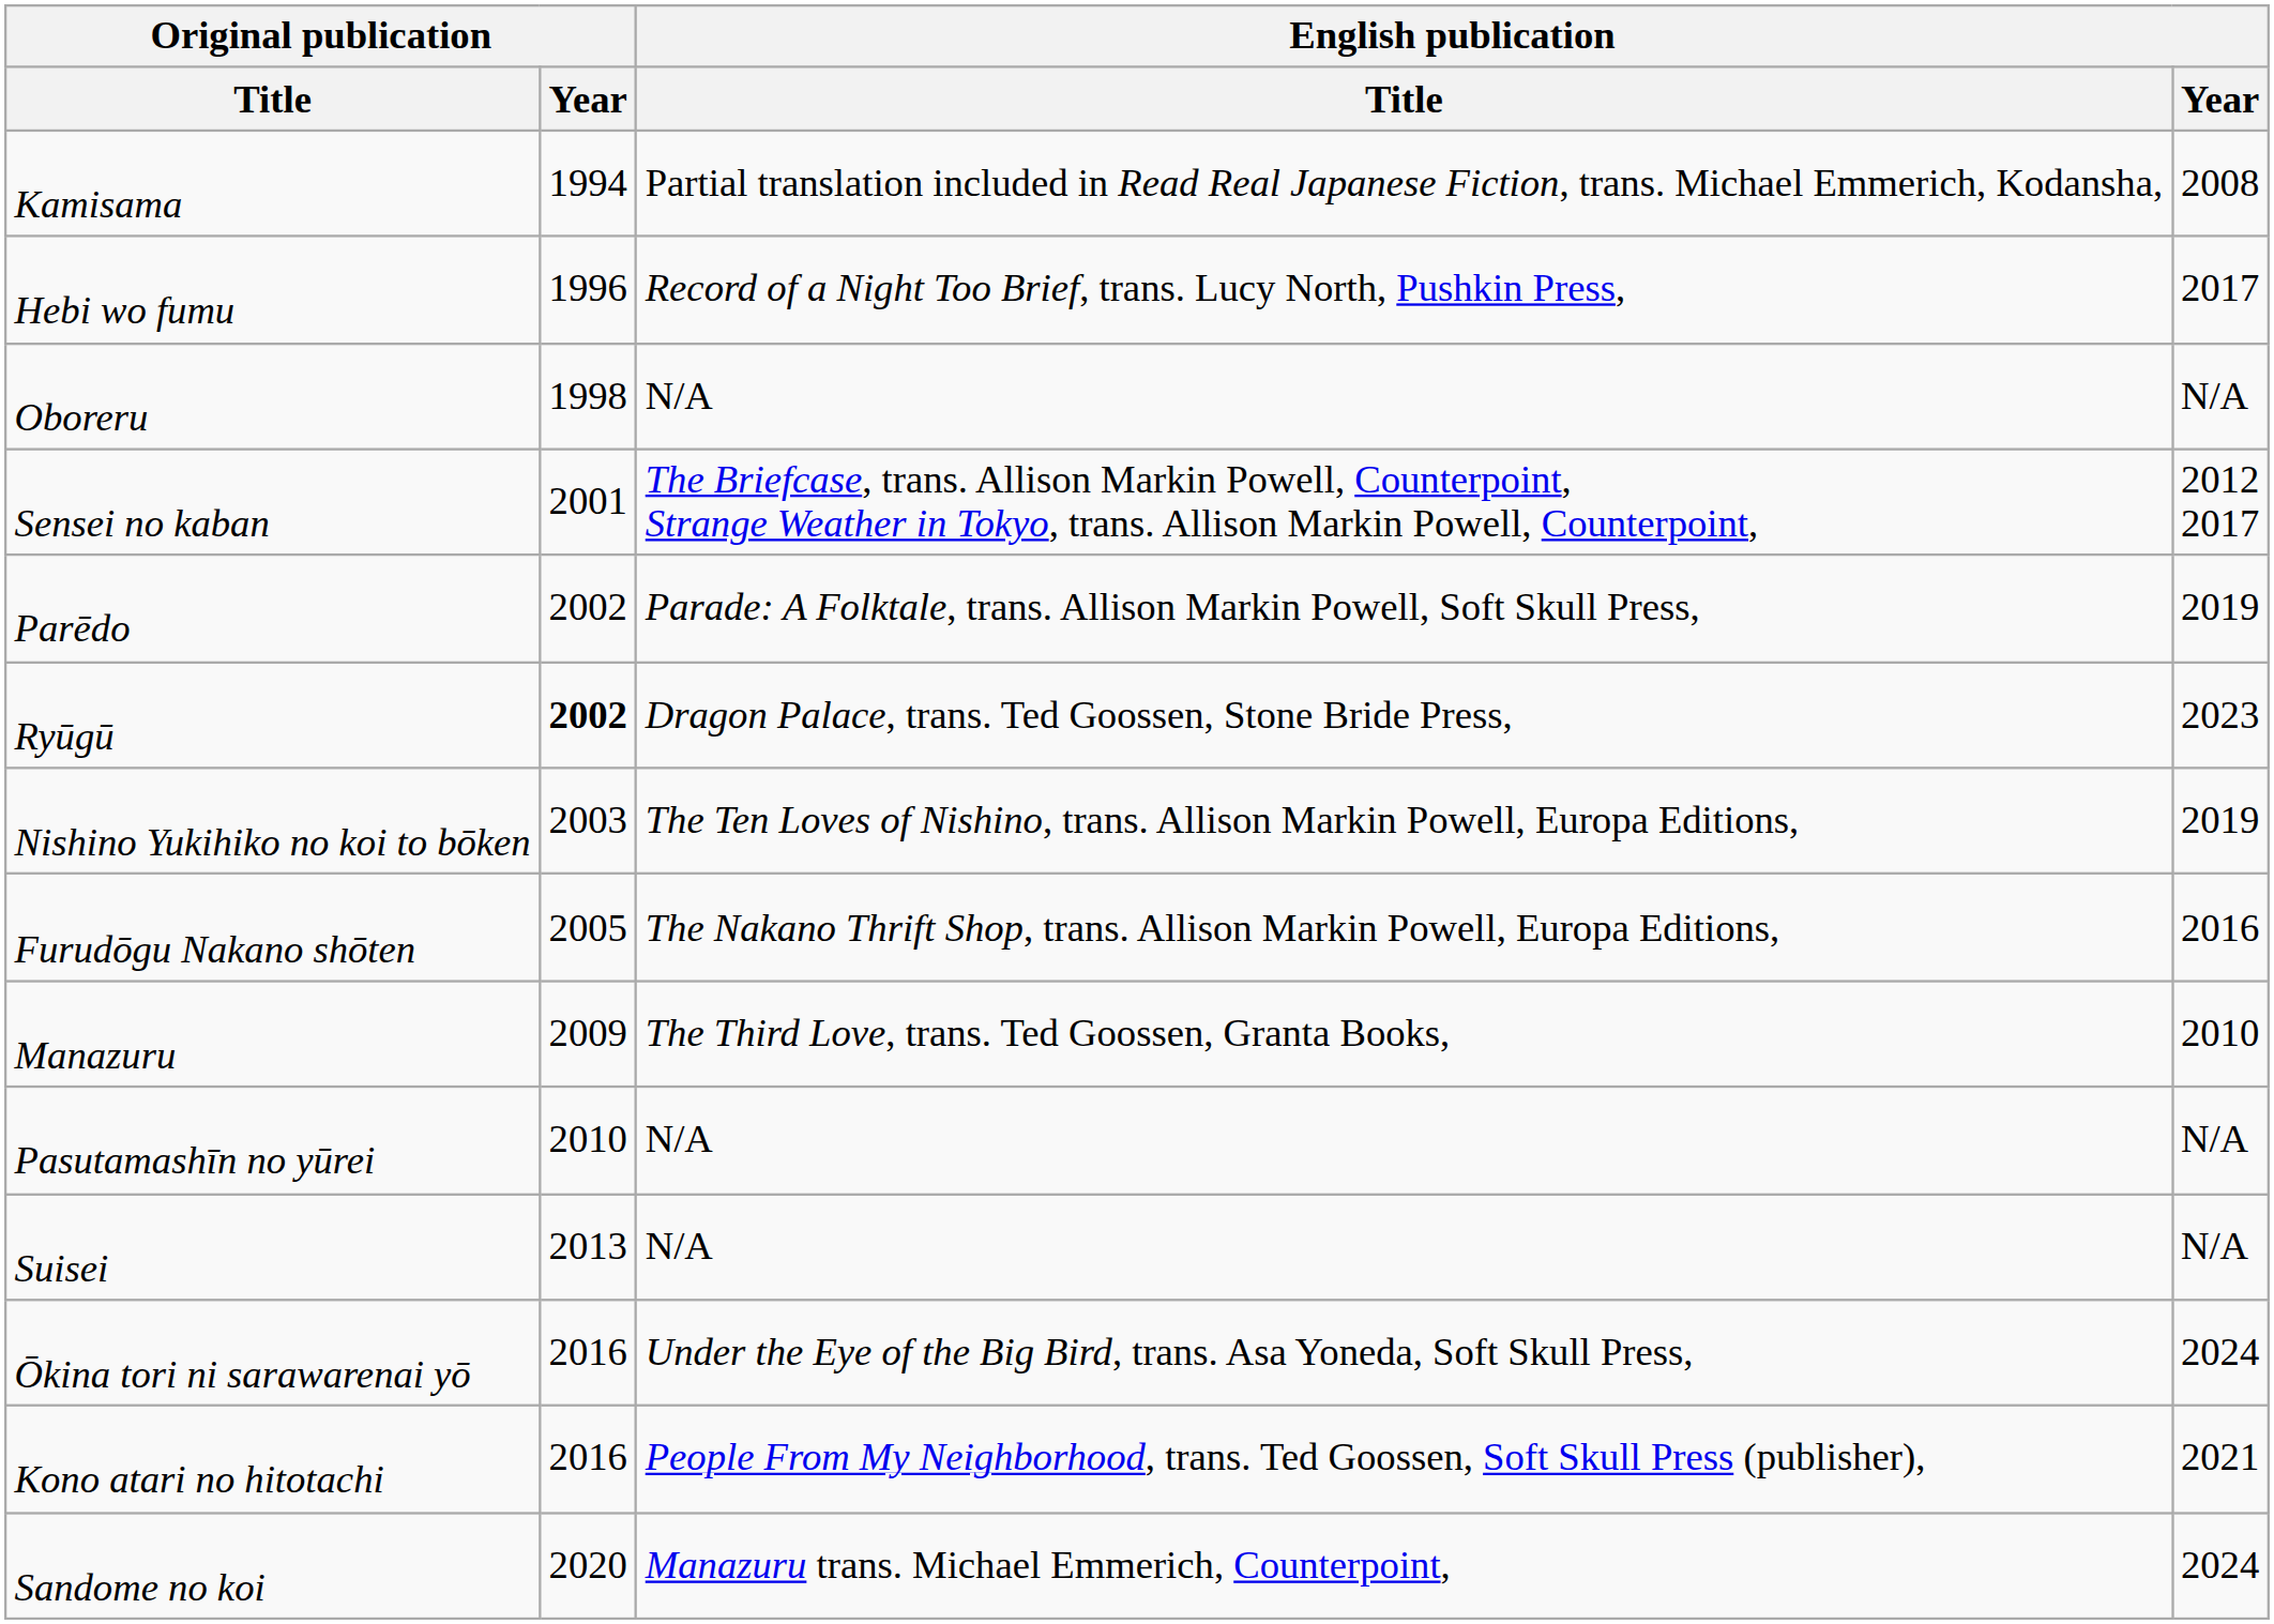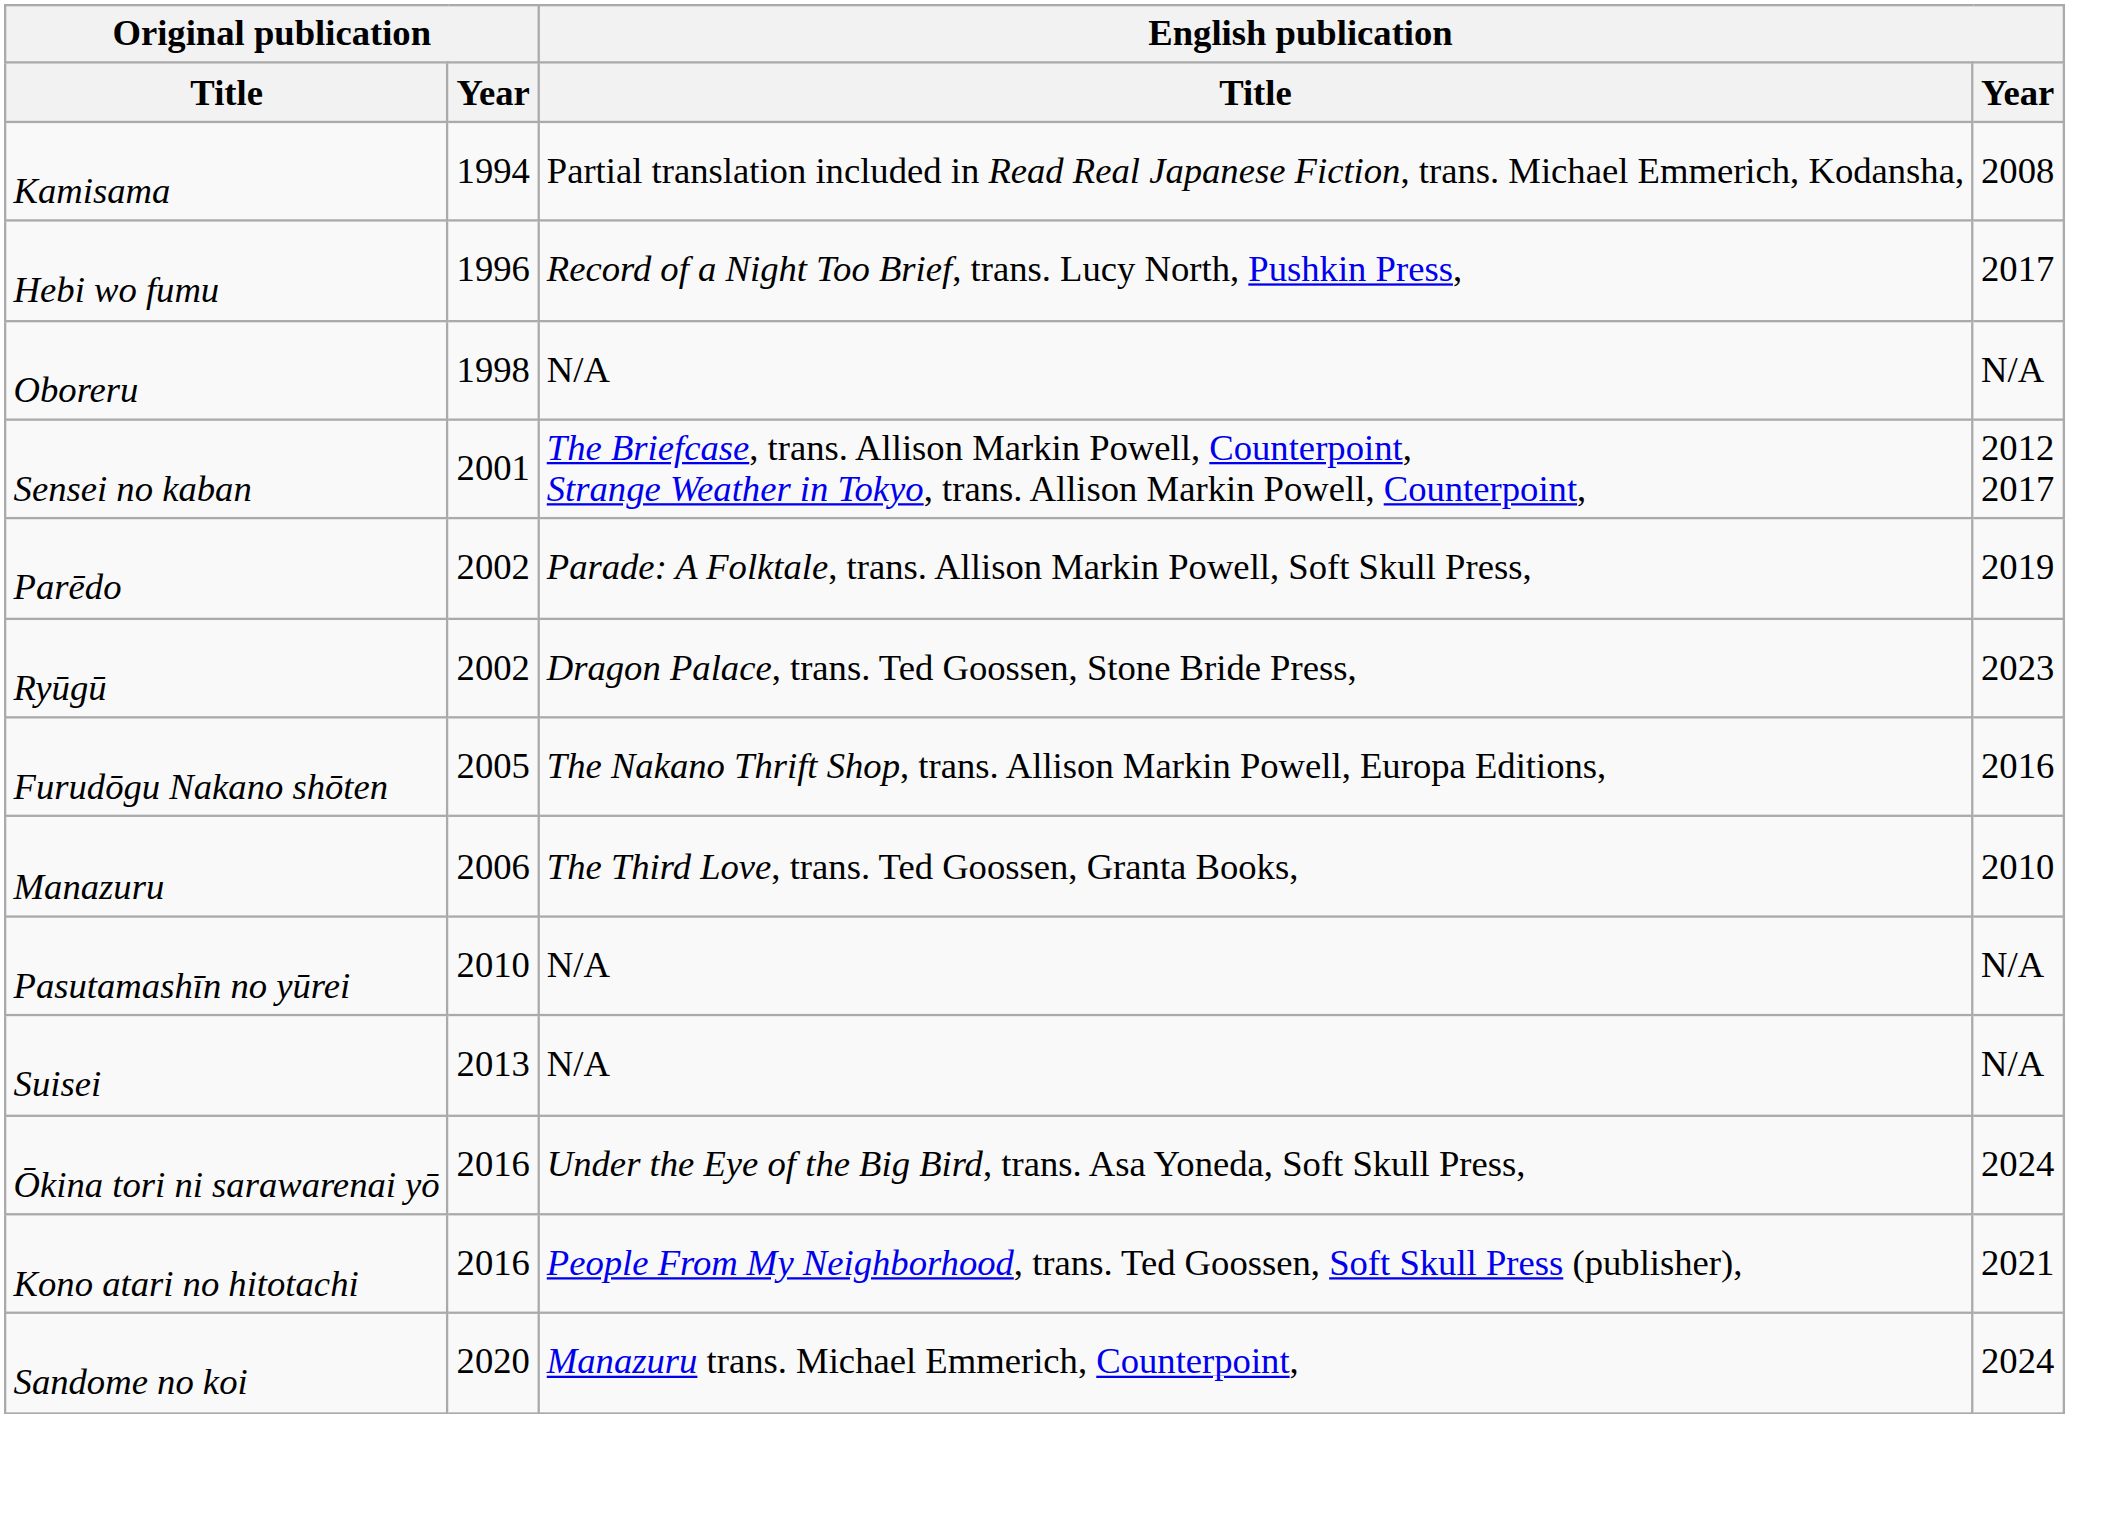 <table class="wikitable">
 <tr>
 <th colspan="2"><strong>Original publication</strong></th>
 <th colspan="2"><strong>English publication</strong></th>
 </tr>
 <tr>
 <th>Title</th>
 <th>Year</th>
 <th>Title</th>
 <th>Year</th>
 </tr>
 <tr>
 <td><br><em>Kamisama</em></td>
 <td>1994</td>
 <td>Partial translation included in <em>Read Real Japanese Fiction</em>, trans. Michael Emmerich, Kodansha, </td>
 <td>2008</td>
 </tr>
 <tr>
 <td><br><em>Hebi wo fumu</em></td>
 <td>1996</td>
 <td><em>Record of a Night Too Brief</em>, trans. Lucy North, <a href='#'>Pushkin Press</a>, </td>
 <td>2017</td>
 </tr>
 <tr>
 <td><br><em>Oboreru</em></td>
 <td>1998</td>
 <td>N/A</td>
 <td>N/A</td>
 </tr>
 <tr>
 <td><br><em>Sensei no kaban</em></td>
 <td>2001</td>
 <td><a href='#'><em>The Briefcase</em></a>, trans. Allison Markin Powell, <a href='#'>Counterpoint</a>, <br><em><a href='#'>Strange Weather in Tokyo</a></em>, trans. Allison Markin Powell, <a href='#'>Counterpoint</a>, </td>
 <td>2012<br>2017</td>
 </tr>
 <tr>
 <td><br><em>Parēdo</em></td>
 <td>2002</td>
 <td><em>Parade: A Folktale</em>, trans. Allison Markin Powell, Soft Skull Press, </td>
 <td>2019</td>
 </tr>
 <tr>
 <td><br><em>Ryūgū</em></td>
-<td><strong>2002</strong></td>
+<td>2002</td>
 <td><em>Dragon Palace</em>, trans. Ted Goossen, Stone Bride Press, </td>
 <td>2023</td>
-</tr>
-<tr>
-<td><br><em>Nishino Yukihiko no koi to bōken</em></td>
-<td>2003</td>
-<td><em>The Ten Loves of Nishino</em>, trans. Allison Markin Powell, Europa Editions, </td>
-<td>2019</td>
 </tr>
 <tr>
 <td><br><em>Furudōgu Nakano shōten</em></td>
 <td>2005</td>
 <td><em>The Nakano Thrift Shop</em>, trans. Allison Markin Powell, Europa Editions, </td>
 <td>2016</td>
 </tr>
 <tr>
 <td><br><em>Manazuru</em></td>
-<td>2009</td>
+<td>2006</td>
 <td><em>The Third Love</em>, trans. Ted Goossen, Granta Books, </td>
 <td>2010</td>
 </tr>
 <tr>
 <td><br><em>Pasutamashīn no yūrei</em></td>
 <td>2010</td>
 <td>N/A</td>
 <td>N/A</td>
 </tr>
 <tr>
 <td><br><em>Suisei</em></td>
 <td>2013</td>
 <td>N/A</td>
 <td>N/A</td>
 </tr>
 <tr>
 <td><br><em>Ōkina tori ni sarawarenai yō</em></td>
 <td>2016</td>
 <td><em>Under the Eye of the Big Bird</em>, trans. Asa Yoneda, Soft Skull Press, </td>
 <td>2024</td>
 </tr>
 <tr>
 <td><br><em>Kono atari no hitotachi</em></td>
 <td>2016</td>
 <td><em><a href='#'>People From My Neighborhood</a></em>, trans. Ted Goossen, <a href='#'>Soft Skull Press</a> (publisher), </td>
 <td>2021</td>
 </tr>
 <tr>
 <td><br><em>Sandome no koi</em></td>
 <td>2020</td>
 <td><a href='#'><em>Manazuru</em></a> trans. Michael Emmerich, <a href='#'>Counterpoint</a>, </td>
 <td>2024</td>
 </tr>
 </table>
